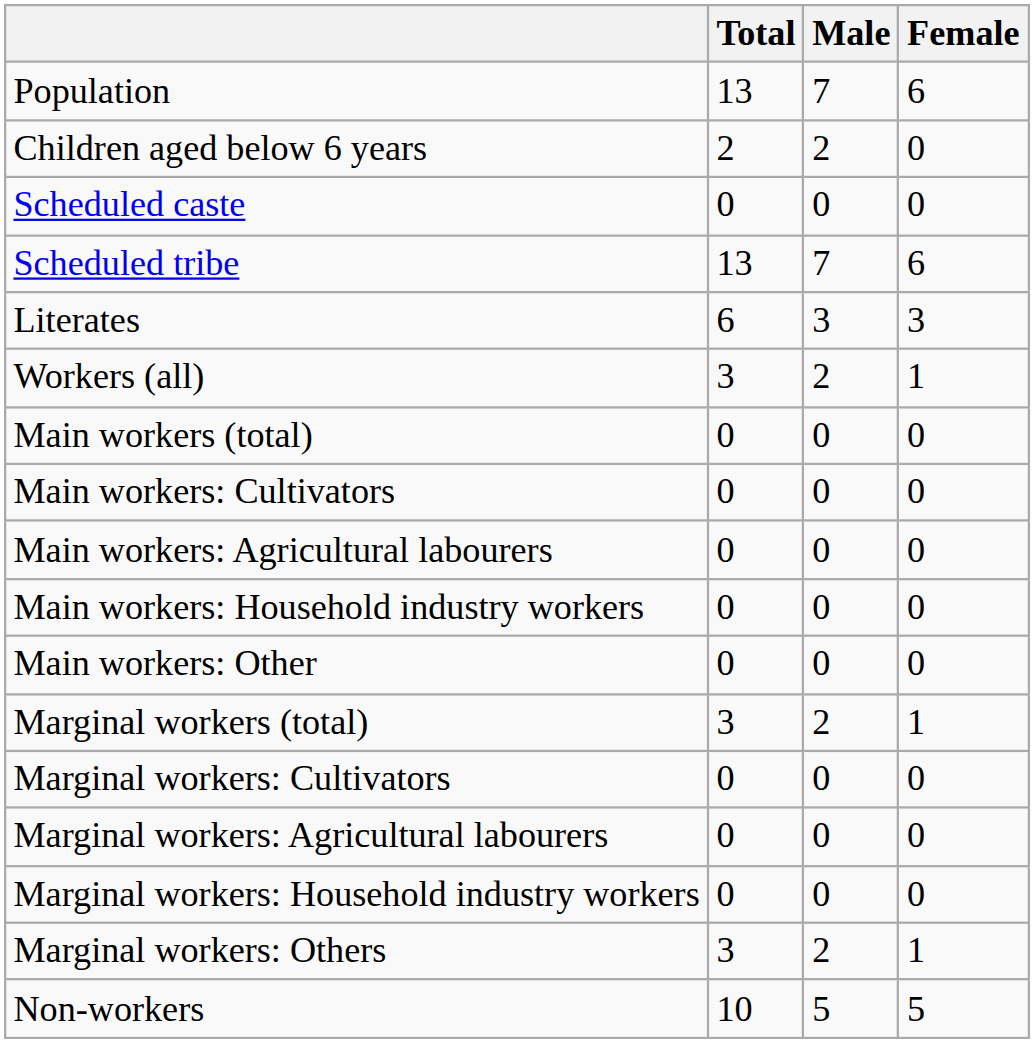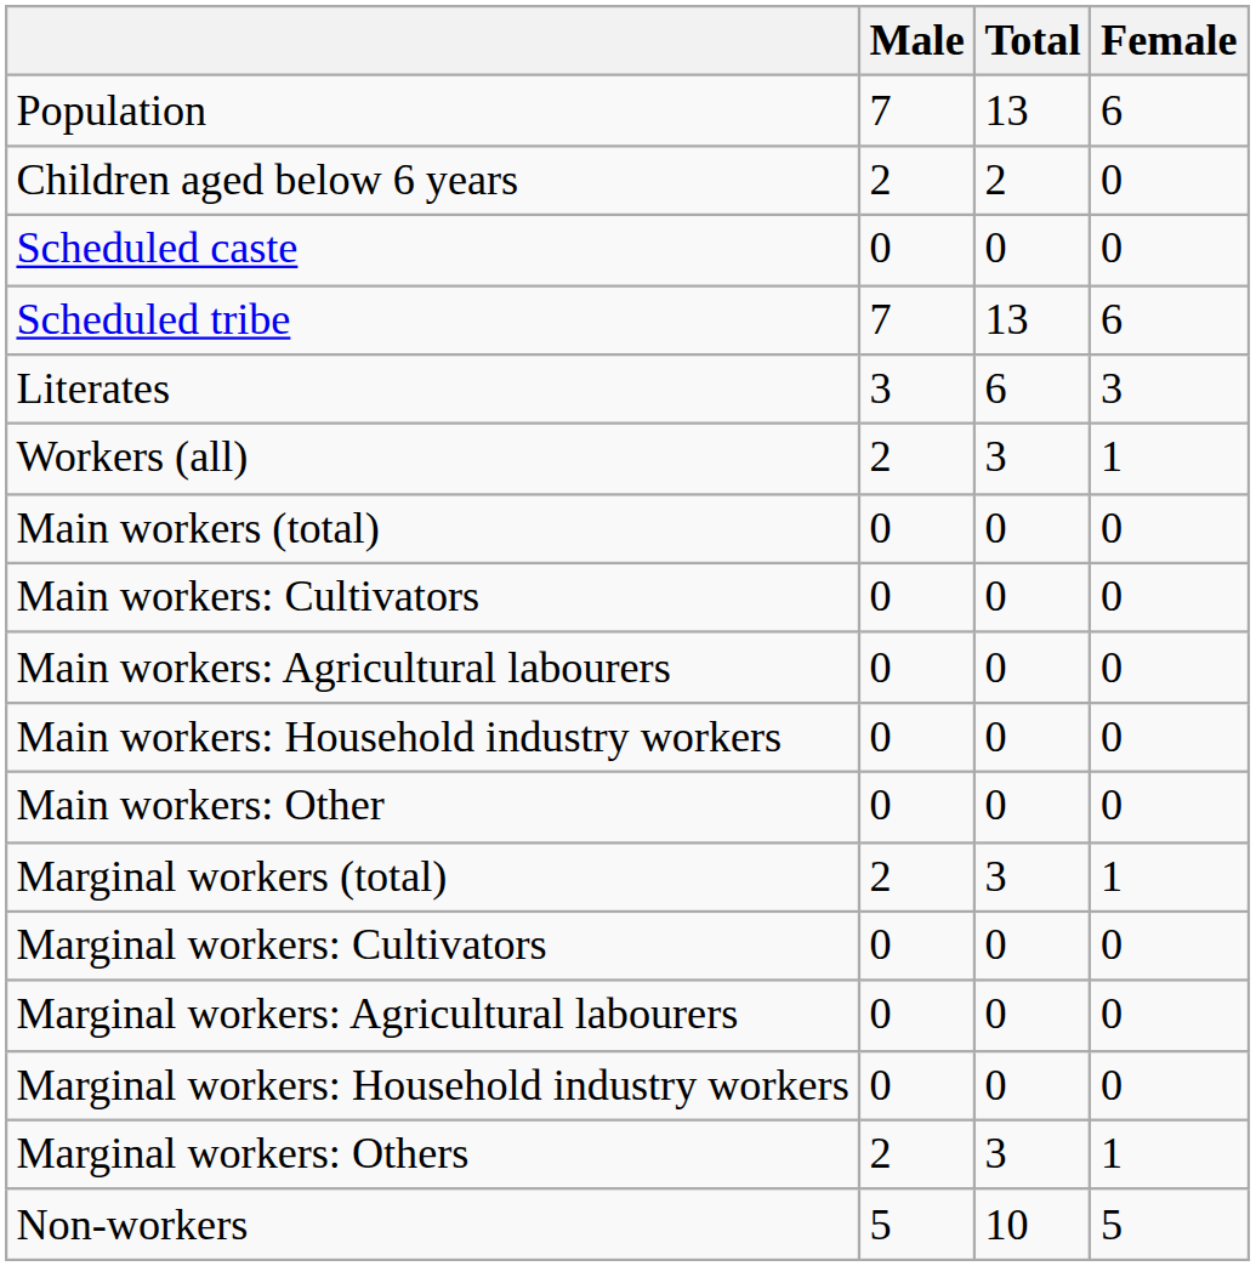 <table class="wikitable sortable">
 <tr>
 <th></th>
+<th>Male</th>
 <th>Total</th>
-<th>Male</th>
 <th>Female</th>
 </tr>
 <tr>
 <td>Population</td>
+<td>7</td>
 <td>13</td>
-<td>7</td>
 <td>6</td>
 </tr>
 <tr>
 <td>Children aged below 6 years</td>
 <td>2</td>
 <td>2</td>
 <td>0</td>
 </tr>
 <tr>
 <td><a href='#'>Scheduled caste</a></td>
 <td>0</td>
 <td>0</td>
 <td>0</td>
 </tr>
 <tr>
 <td><a href='#'>Scheduled tribe</a></td>
+<td>7</td>
 <td>13</td>
-<td>7</td>
 <td>6</td>
 </tr>
 <tr>
 <td>Literates</td>
+<td>3</td>
 <td>6</td>
-<td>3</td>
 <td>3</td>
 </tr>
 <tr>
 <td>Workers (all)</td>
+<td>2</td>
 <td>3</td>
-<td>2</td>
 <td>1</td>
 </tr>
 <tr>
 <td>Main workers (total)</td>
 <td>0</td>
 <td>0</td>
 <td>0</td>
 </tr>
 <tr>
 <td>Main workers: Cultivators</td>
 <td>0</td>
 <td>0</td>
 <td>0</td>
 </tr>
 <tr>
 <td>Main workers: Agricultural labourers</td>
 <td>0</td>
 <td>0</td>
 <td>0</td>
 </tr>
 <tr>
 <td>Main workers: Household industry workers</td>
 <td>0</td>
 <td>0</td>
 <td>0</td>
 </tr>
 <tr>
 <td>Main workers: Other</td>
 <td>0</td>
 <td>0</td>
 <td>0</td>
 </tr>
 <tr>
 <td>Marginal workers (total)</td>
+<td>2</td>
 <td>3</td>
-<td>2</td>
 <td>1</td>
 </tr>
 <tr>
 <td>Marginal workers: Cultivators</td>
 <td>0</td>
 <td>0</td>
 <td>0</td>
 </tr>
 <tr>
 <td>Marginal workers: Agricultural labourers</td>
 <td>0</td>
 <td>0</td>
 <td>0</td>
 </tr>
 <tr>
 <td>Marginal workers: Household industry workers</td>
 <td>0</td>
 <td>0</td>
 <td>0</td>
 </tr>
 <tr>
 <td>Marginal workers: Others</td>
+<td>2</td>
 <td>3</td>
-<td>2</td>
 <td>1</td>
 </tr>
 <tr>
 <td>Non-workers</td>
+<td>5</td>
 <td>10</td>
-<td>5</td>
 <td>5</td>
 </tr>
 </table>
